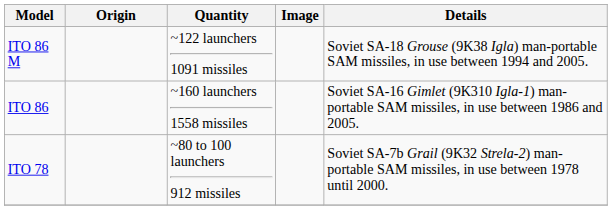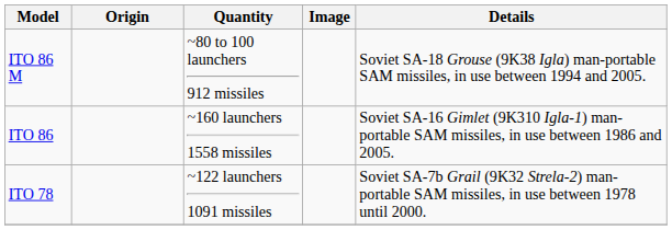 <table class="wikitable" style="width:110%">
 <tr>
 <th style="text-align: center; width:10%;">Model</th>
 <th style="text-align: center; width:17%;">Origin</th>
 <th style="text-align: center; width:18%;">Quantity</th>
 <th style="text-align: center; width:8%;">Image</th>
 <th style="text-align: center; width:47%;">Details</th>
 </tr>
 <tr>
 <td><a href='#'>ITO 86 M</a></td>
 <td></td>
-<td>~122 launchers<hr>1091 missiles</td>
+<td>~80 to 100 launchers<hr>912 missiles</td>
 <td></td>
 <td>Soviet SA-18 <em>Grouse</em> (9K38 <em>Igla</em>) man-portable SAM missiles, in use between 1994 and 2005.</td>
 </tr>
 <tr>
 <td><a href='#'>ITO 86</a></td>
 <td></td>
 <td>~160 launchers<hr>1558 missiles</td>
 <td></td>
 <td>Soviet SA-16 <em>Gimlet</em> (9K310 <em>Igla-1</em>) man-portable SAM missiles, in use between 1986 and 2005.</td>
 </tr>
 <tr>
 <td><a href='#'>ITO 78</a></td>
 <td></td>
-<td>~80 to 100 launchers<hr>912 missiles</td>
+<td>~122 launchers<hr>1091 missiles</td>
 <td></td>
 <td>Soviet SA-7b <em>Grail</em> (9K32 <em>Strela-2</em>) man-portable SAM missiles, in use between 1978 until 2000.</td>
 </tr>
 <tr>
 </tr>
 </table>
